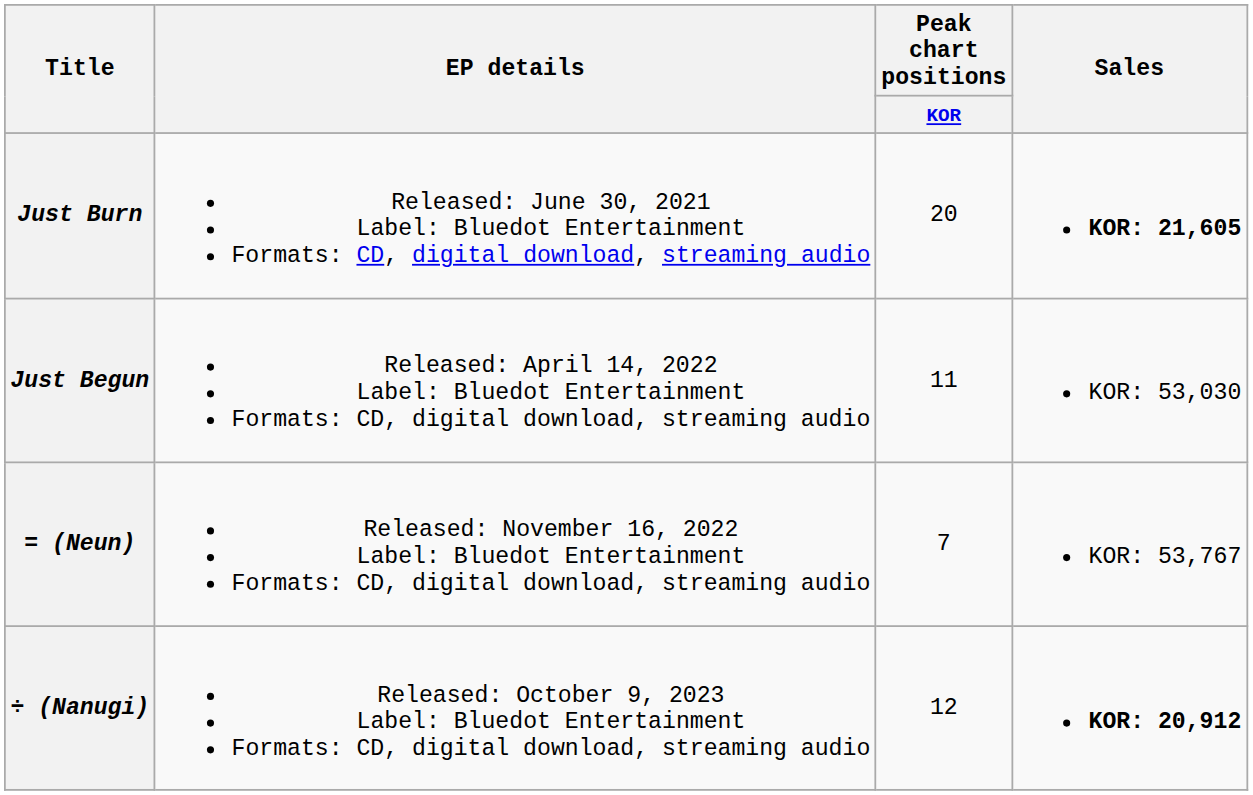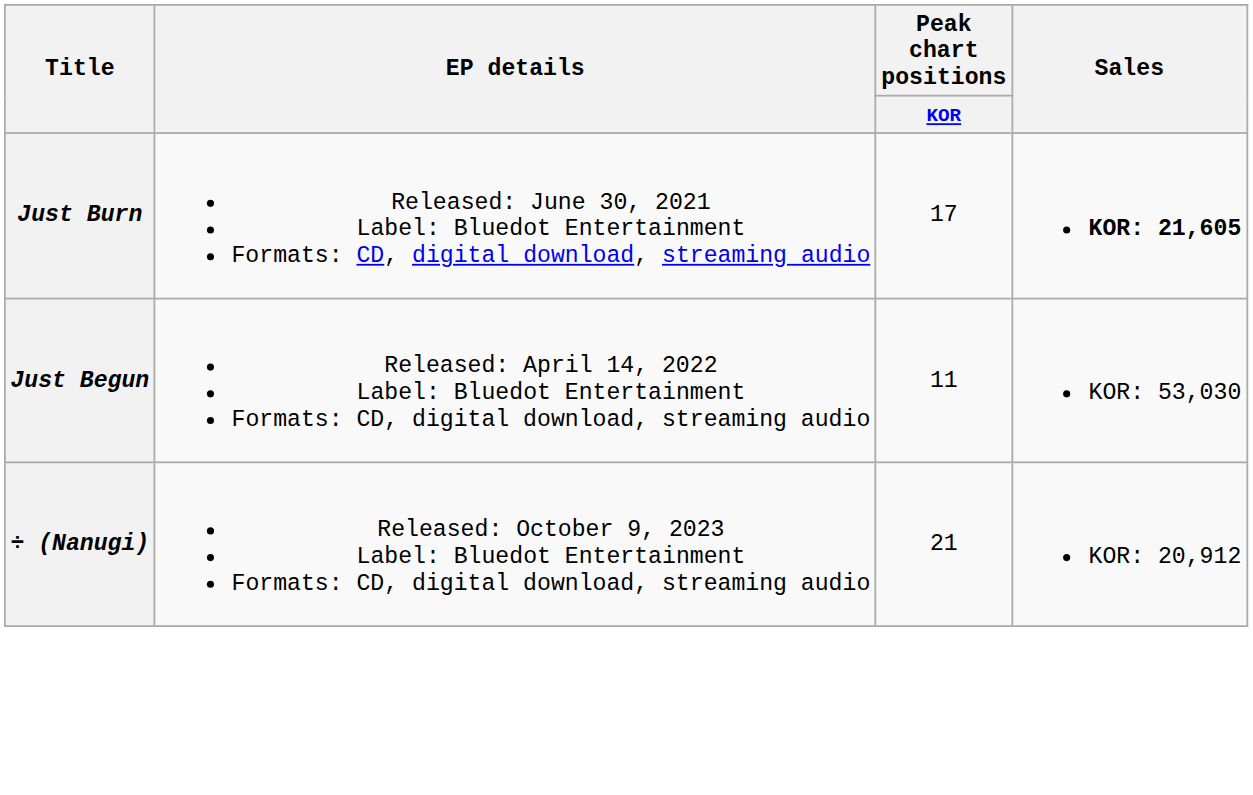 <table class="wikitable plainrowheaders" style="text-align:center;">
 <tr>
 <th scope="col" rowspan="2">Title</th>
 <th scope="col" rowspan="2">EP details</th>
 <th scope="col" colspan="1" style="width:5em;">Peak chart positions</th>
 <th scope="col" rowspan="2">Sales</th>
 </tr>
 <tr>
 <th><small><a href='#'>KOR</a></small><br></th>
 </tr>
 <tr>
 <th scope="row"><em>Just Burn</em></th>
 <td><br><ul><li>Released: June 30, 2021</li><li>Label: Bluedot Entertainment</li><li>Formats: <a href='#'>CD</a>, <a href='#'>digital download</a>, <a href='#'>streaming audio</a></li></ul></td>
-<td>20</td>
+<td>17</td>
 <td><strong><br><ul><li>KOR: 21,605</li></ul></strong></td>
 </tr>
 <tr>
 <th scope="row"><em>Just Begun</em></th>
 <td><br><ul><li>Released: April 14, 2022</li><li>Label: Bluedot Entertainment</li><li>Formats: CD, digital download, streaming audio</li></ul></td>
 <td>11</td>
 <td><br><ul><li>KOR: 53,030</li></ul></td>
 </tr>
 <tr>
-<th scope="row"><em>= (Neun)</em></th>
-<td><br><ul><li>Released: November 16, 2022</li><li>Label: Bluedot Entertainment</li><li>Formats: CD, digital download, streaming audio</li></ul></td>
-<td>7</td>
-<td><br><ul><li>KOR: 53,767</li></ul></td>
-</tr>
-<tr>
 <th scope="row"><em>÷ (Nanugi)</em></th>
 <td><br><ul><li>Released: October 9, 2023</li><li>Label: Bluedot Entertainment</li><li>Formats: CD, digital download, streaming audio</li></ul></td>
-<td>12</td>
-<td><strong><br><ul><li>KOR: 20,912</li></ul></strong></td>
+<td>21</td>
+<td><br><ul><li>KOR: 20,912</li></ul></td>
 </tr>
 </table>
